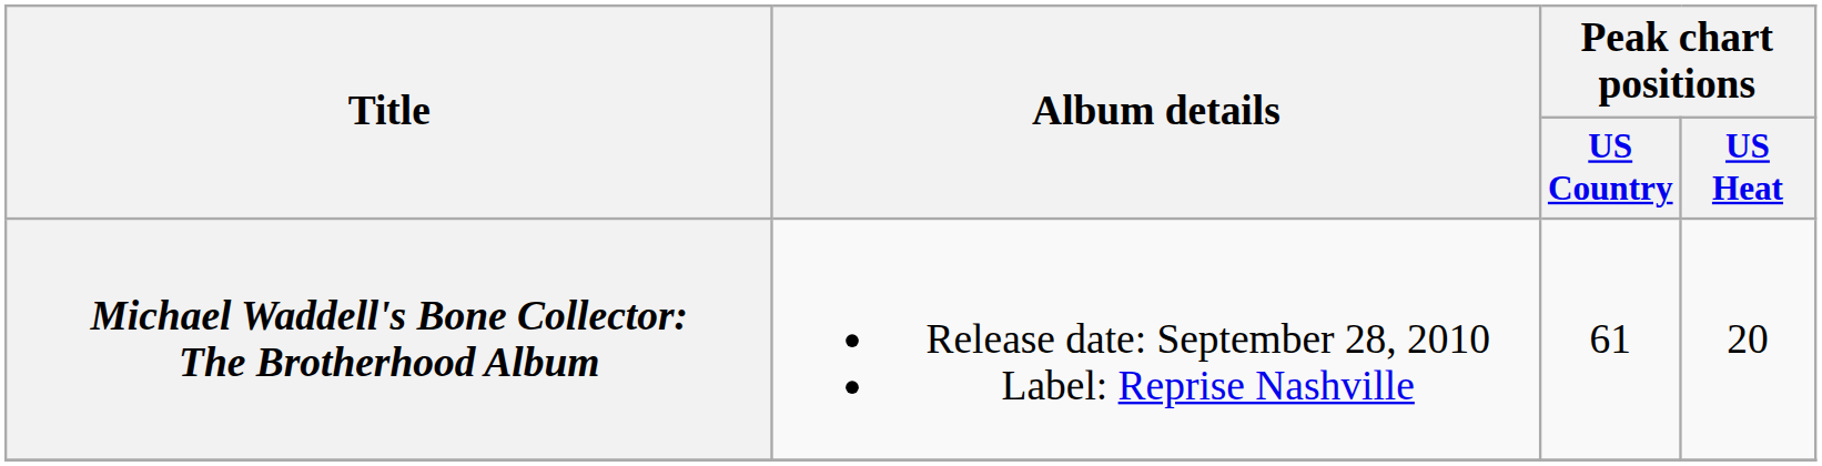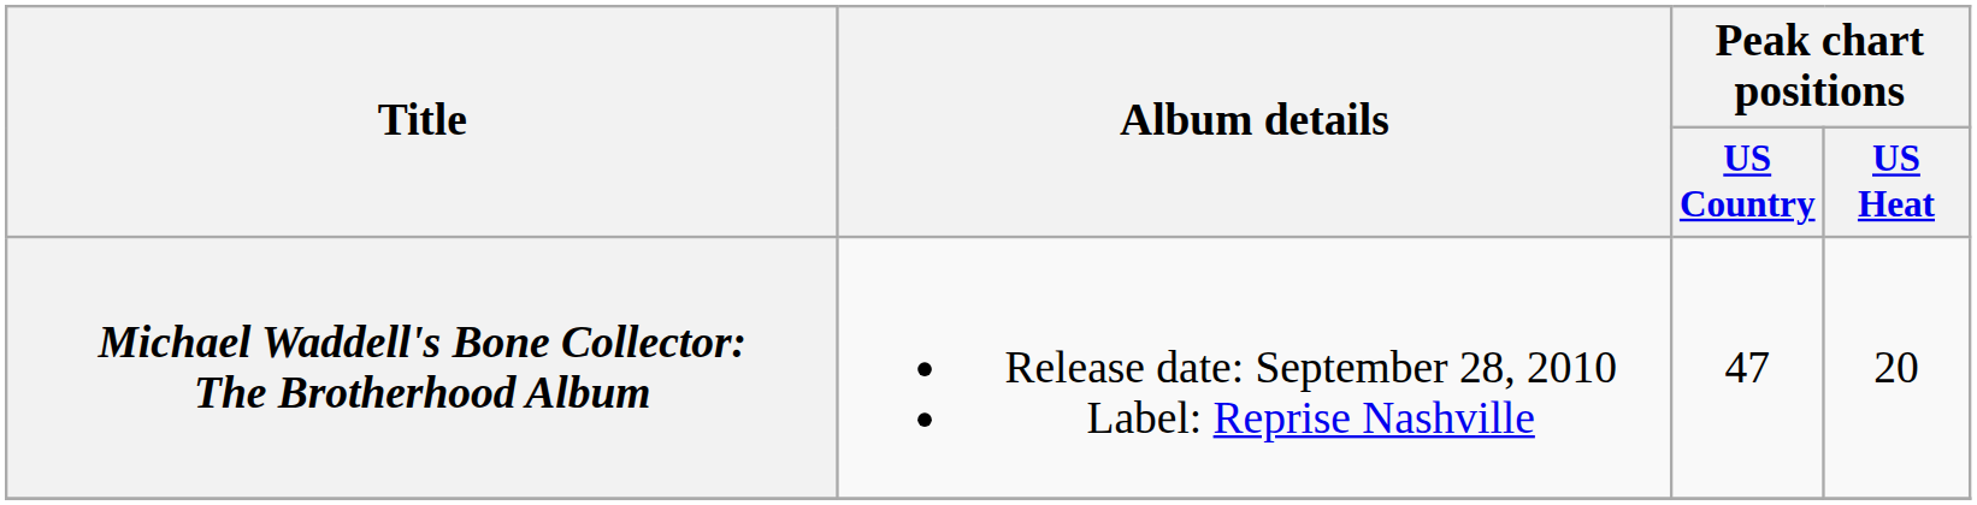 <table class="wikitable plainrowheaders" style="text-align:center;">
 <tr>
 <th rowspan="2" style="width:18em;">Title</th>
 <th rowspan="2" style="width:18em;">Album details</th>
 <th colspan="2">Peak chart<br>positions</th>
 </tr>
 <tr style="font-size:smaller;">
 <th width="45"><a href='#'>US Country</a></th>
 <th width="45"><a href='#'>US<br>Heat</a></th>
 </tr>
 <tr>
 <th scope="row"><em>Michael Waddell's Bone Collector:<br>The Brotherhood Album</em><br></th>
 <td><br><ul><li>Release date: September 28, 2010</li><li>Label: <a href='#'>Reprise Nashville</a></li></ul></td>
-<td>61</td>
+<td>47</td>
 <td>20</td>
 </tr>
 <tr>
 </tr>
 </table>
